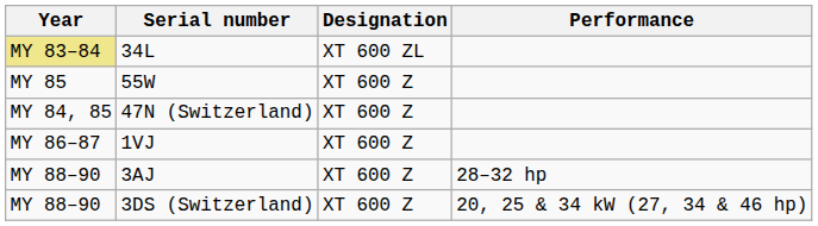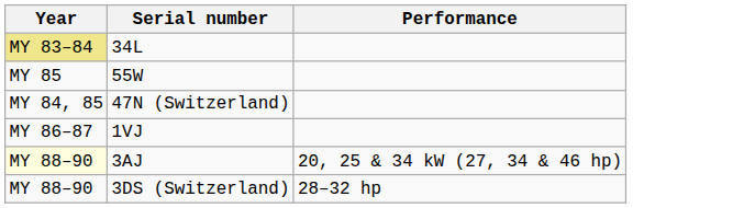 <table Class = "wikitable">
 <tr Class = "hintergrundfarbe5">
 <th>Year</th>
 <th>Serial number</th>
-<th>Designation</th>
 <th>Performance</th>
 </tr>
 <tr>
 <td style="background: khaki;">MY 83–84</td>
 <td>34L</td>
-<td>XT 600 ZL</td>
 <td></td>
 </tr>
 <tr>
 <td>MY 85</td>
 <td>55W</td>
-<td>XT 600 Z</td>
 <td></td>
 </tr>
 <tr>
 <td>MY 84, 85</td>
 <td>47N (Switzerland)</td>
-<td>XT 600 Z</td>
 <td></td>
 </tr>
 <tr>
 <td>MY 86–87</td>
 <td>1VJ</td>
-<td>XT 600 Z</td>
 <td></td>
 </tr>
 <tr>
-<td>MY 88–90</td>
+<td style="background: lightyellow;">MY 88–90</td>
 <td>3AJ</td>
-<td>XT 600 Z</td>
-<td>28–32 hp</td>
+<td>20, 25 & 34 kW (27, 34 & 46 hp)</td>
 </tr>
 <tr>
 <td>MY 88–90</td>
 <td>3DS (Switzerland)</td>
-<td>XT 600 Z</td>
-<td>20, 25 & 34 kW (27, 34 & 46 hp)</td>
+<td>28–32 hp</td>
 </tr>
 </table>
